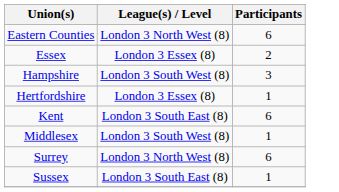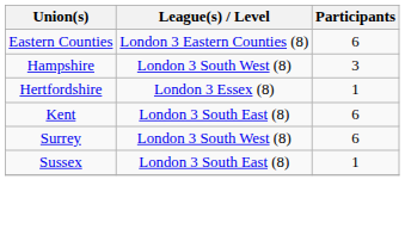 <table class="wikitable" style="text-align: center">
 <tr>
 <th>Union(s)</th>
 <th>League(s) / Level</th>
 <th>Participants</th>
 </tr>
 <tr>
 <td><a href='#'>Eastern Counties</a></td>
-<td><a href='#'>London 3 North West</a> (8)</td>
+<td><a href='#'>London 3 Eastern Counties</a> (8)</td>
 <td>6</td>
-</tr>
-<tr>
-<td><a href='#'>Essex</a></td>
-<td><a href='#'>London 3 Essex</a> (8)</td>
-<td>2</td>
 </tr>
 <tr>
 <td><a href='#'>Hampshire</a></td>
 <td><a href='#'>London 3 South West</a> (8)</td>
 <td>3</td>
 </tr>
 <tr>
 <td><a href='#'>Hertfordshire</a></td>
 <td><a href='#'>London 3 Essex</a> (8)</td>
 <td>1</td>
 </tr>
 <tr>
 <td><a href='#'>Kent</a></td>
 <td><a href='#'>London 3 South East</a> (8)</td>
 <td>6</td>
 </tr>
 <tr>
-<td><a href='#'>Middlesex</a></td>
+<td><a href='#'>Surrey</a></td>
 <td><a href='#'>London 3 South West</a> (8)</td>
-<td>1</td>
-</tr>
-<tr>
-<td><a href='#'>Surrey</a></td>
-<td><a href='#'>London 3 North West</a> (8)</td>
 <td>6</td>
 </tr>
 <tr>
 <td><a href='#'>Sussex</a></td>
 <td><a href='#'>London 3 South East</a> (8)</td>
 <td>1</td>
 </tr>
 <tr>
 </tr>
 </table>
